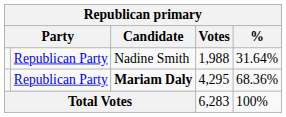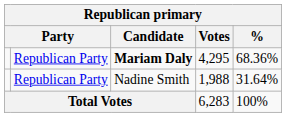 <table class="wikitable">
 <tr>
 <th colspan="5"><strong>Republican primary</strong></th>
 </tr>
 <tr>
 <th colspan="2">Party</th>
 <th>Candidate</th>
 <th>Votes</th>
 <th>%</th>
 </tr>
 <tr>
 <td></td>
 <td><a href='#'>Republican Party</a></td>
-<td>Nadine Smith</td>
-<td>1,988</td>
-<td>31.64%</td>
+<td><strong>Mariam Daly</strong></td>
+<td>4,295</td>
+<td>68.36%</td>
 </tr>
 <tr>
 <td></td>
 <td><a href='#'>Republican Party</a></td>
-<td><strong>Mariam Daly</strong></td>
-<td>4,295</td>
-<td>68.36%</td>
+<td>Nadine Smith</td>
+<td>1,988</td>
+<td>31.64%</td>
 </tr>
 <tr>
 <th colspan="3"><strong>Total Votes</strong></th>
 <td>6,283</td>
 <td>100%</td>
 </tr>
 </table>
